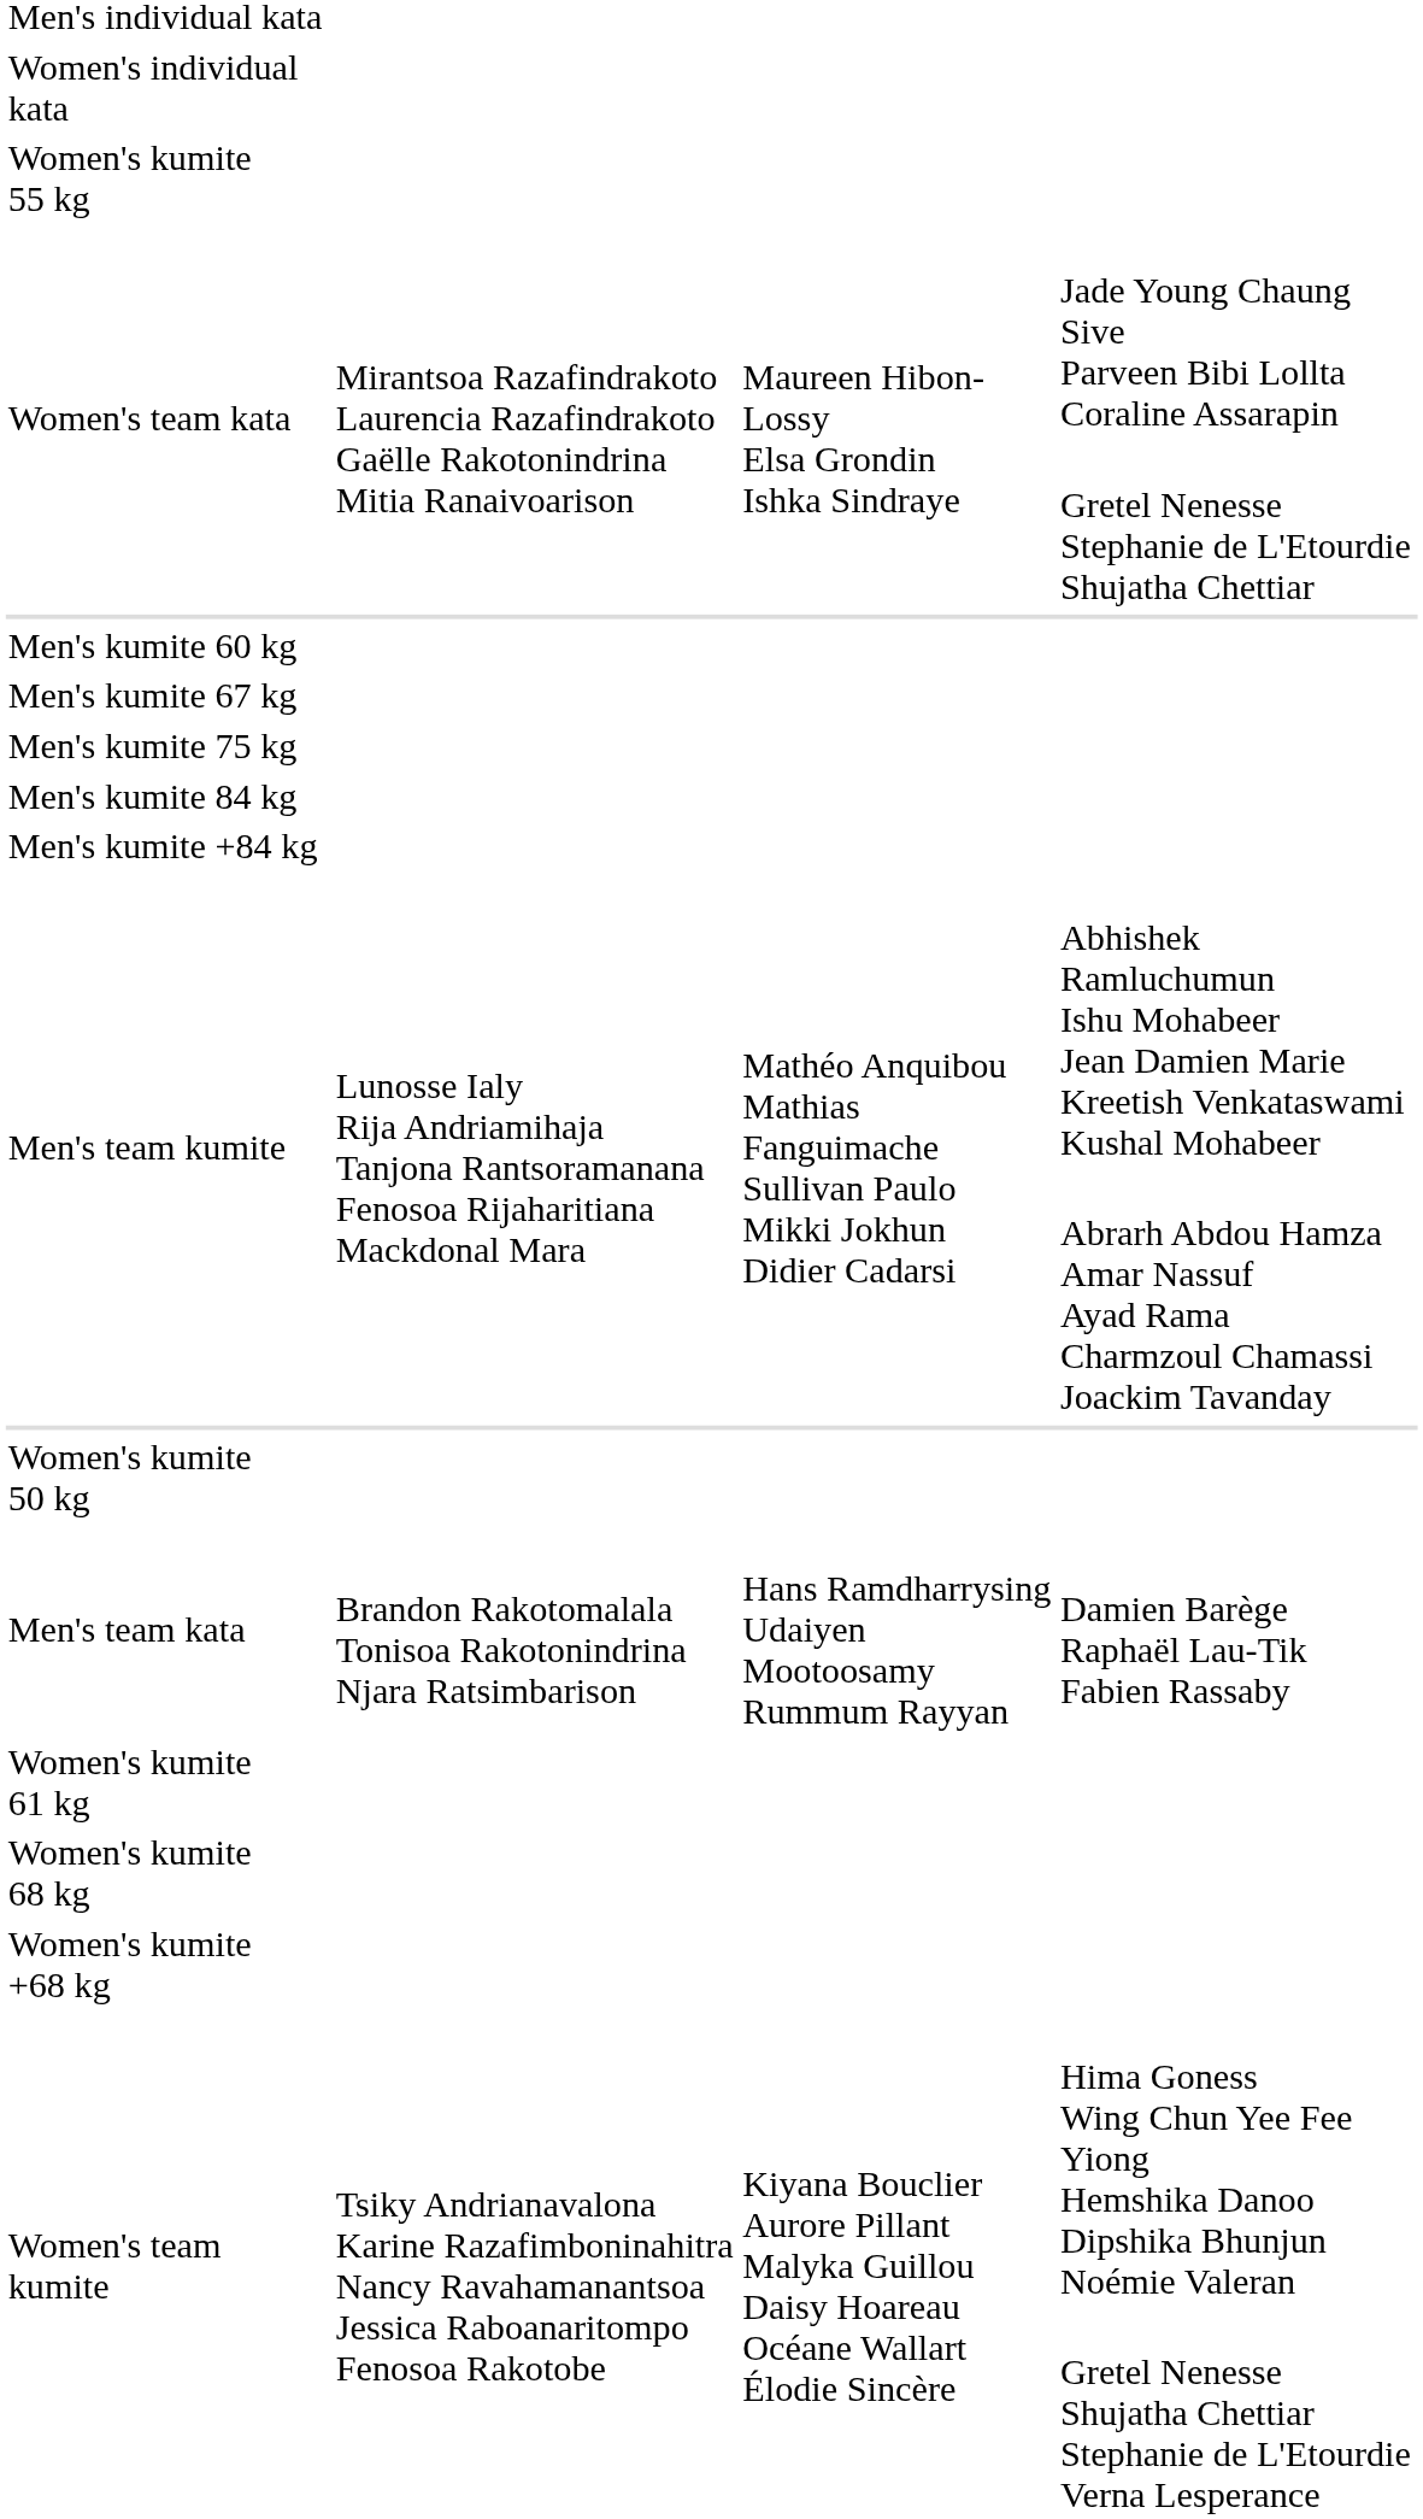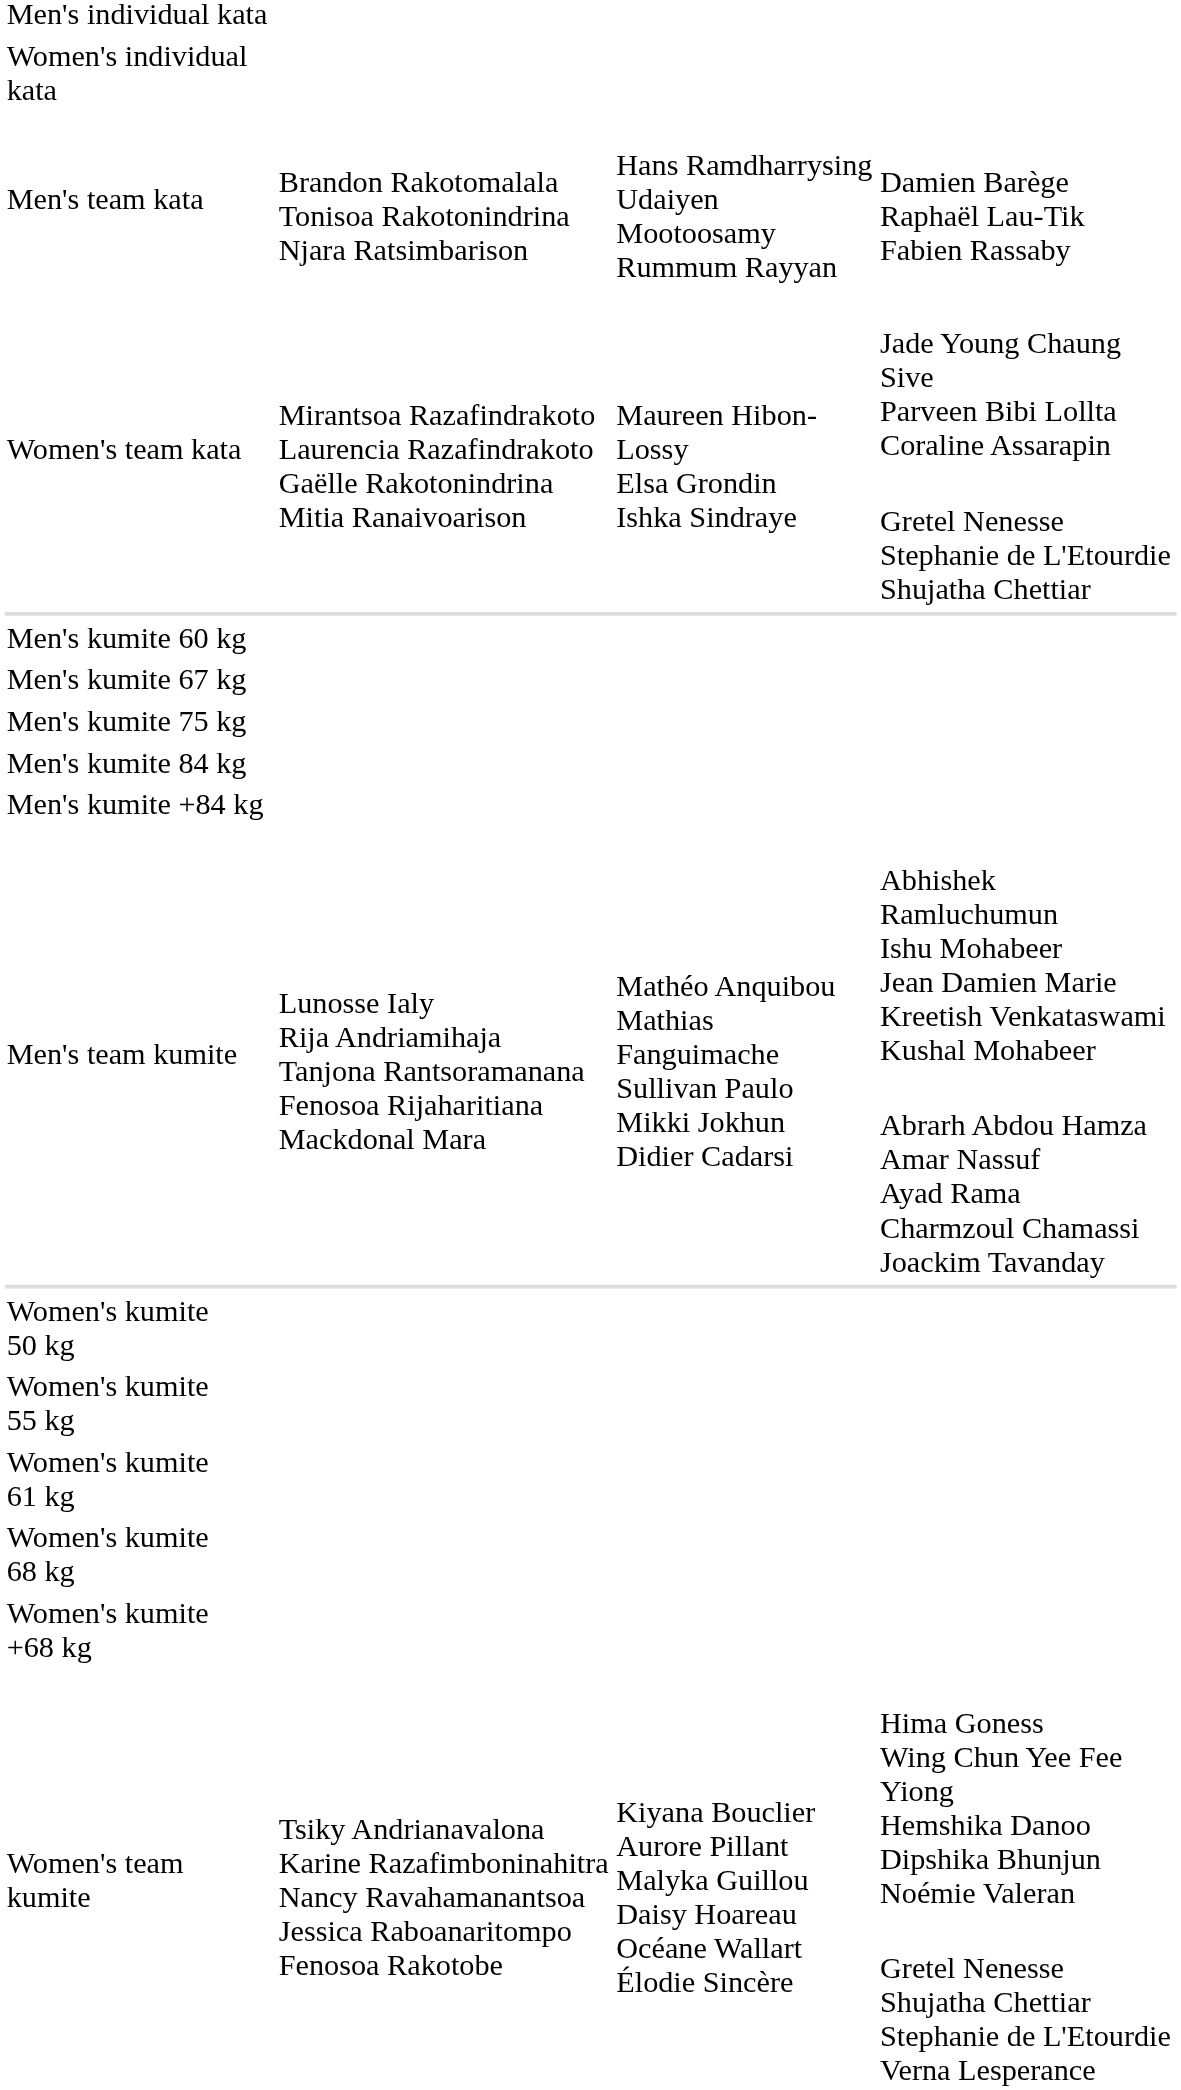 <table>
 <tr>
 <td rowspan=2>Men's individual kata</td>
 <td rowspan=2></td>
 <td rowspan=2></td>
 <td></td>
 </tr>
 <tr>
 <td></td>
 </tr>
 <tr>
 <td rowspan=2>Women's individual kata</td>
 <td rowspan=2></td>
 <td rowspan=2></td>
 <td></td>
 </tr>
 <tr>
 <td></td>
 </tr>
 <tr>
-<td>Women's kumite 55 kg</td>
-<td></td>
-<td></td>
-<td></td>
+<td>Men's team kata</td>
+<td><br>Brandon Rakotomalala<br>Tonisoa Rakotonindrina<br>Njara Ratsimbarison</td>
+<td><br>Hans Ramdharrysing<br>Udaiyen Mootoosamy<br>Rummum Rayyan</td>
+<td><br>Damien Barège<br>Raphaël Lau-Tik<br>Fabien Rassaby</td>
 </tr>
 <tr>
 <td rowspan=2>Women's team kata</td>
 <td rowspan=2><br>Mirantsoa Razafindrakoto<br>Laurencia Razafindrakoto<br>Gaëlle Rakotonindrina<br>Mitia Ranaivoarison</td>
 <td rowspan=2><br>Maureen Hibon-Lossy<br>Elsa Grondin<br>Ishka Sindraye</td>
 <td><br>Jade Young Chaung Sive<br>Parveen Bibi Lollta<br>Coraline Assarapin</td>
 </tr>
 <tr>
 <td><br>Gretel Nenesse<br>Stephanie de L'Etourdie<br>Shujatha Chettiar</td>
 </tr>
 <tr bgcolor=#dddddd>
 <td colspan=4></td>
 </tr>
 <tr>
 <td rowspan=2>Men's kumite 60 kg</td>
 <td rowspan=2></td>
 <td rowspan=2></td>
 <td></td>
 </tr>
 <tr>
 <td></td>
 </tr>
 <tr>
 <td rowspan=2>Men's kumite 67 kg</td>
 <td rowspan=2></td>
 <td rowspan=2></td>
 <td></td>
 </tr>
 <tr>
 <td></td>
 </tr>
 <tr>
 <td rowspan=2>Men's kumite 75 kg</td>
 <td rowspan=2></td>
 <td rowspan=2></td>
 <td></td>
 </tr>
 <tr>
 <td></td>
 </tr>
 <tr>
 <td rowspan=2>Men's kumite 84 kg</td>
 <td rowspan=2></td>
 <td rowspan=2></td>
 <td></td>
 </tr>
 <tr>
 <td></td>
 </tr>
 <tr>
 <td rowspan=2>Men's kumite +84 kg</td>
 <td rowspan=2></td>
 <td rowspan=2 nowrap></td>
 <td></td>
 </tr>
 <tr>
 <td></td>
 </tr>
 <tr>
 <td rowspan=2>Men's team kumite</td>
 <td rowspan=2><br>Lunosse Ialy<br>Rija Andriamihaja<br>Tanjona Rantsoramanana<br>Fenosoa Rijaharitiana<br>Mackdonal Mara</td>
 <td rowspan=2><br>Mathéo Anquibou<br>Mathias Fanguimache<br>Sullivan Paulo<br>Mikki Jokhun<br>Didier Cadarsi</td>
 <td><br>Abhishek Ramluchumun<br>Ishu Mohabeer<br>Jean Damien Marie<br>Kreetish Venkataswami<br>Kushal Mohabeer</td>
 </tr>
 <tr>
 <td><br>Abrarh Abdou Hamza<br>Amar Nassuf<br>Ayad Rama<br>Charmzoul Chamassi<br>Joackim Tavanday</td>
 </tr>
 <tr bgcolor=#dddddd>
 <td colspan=4></td>
 </tr>
 <tr>
 <td>Women's kumite 50 kg</td>
 <td></td>
 <td></td>
 <td></td>
 </tr>
 <tr>
-<td>Men's team kata</td>
-<td><br>Brandon Rakotomalala<br>Tonisoa Rakotonindrina<br>Njara Ratsimbarison</td>
-<td><br>Hans Ramdharrysing<br>Udaiyen Mootoosamy<br>Rummum Rayyan</td>
-<td><br>Damien Barège<br>Raphaël Lau-Tik<br>Fabien Rassaby</td>
+<td>Women's kumite 55 kg</td>
+<td></td>
+<td></td>
+<td></td>
 </tr>
 <tr>
 <td>Women's kumite 61 kg</td>
 <td></td>
 <td></td>
 <td nowrap></td>
 </tr>
 <tr>
 <td rowspan=2>Women's kumite 68 kg</td>
 <td rowspan=2></td>
 <td rowspan=2></td>
 <td></td>
 </tr>
 <tr>
 <td></td>
 </tr>
 <tr>
 <td rowspan=2>Women's kumite +68 kg</td>
 <td rowspan=2></td>
 <td rowspan=2></td>
 <td></td>
 </tr>
 <tr>
 <td></td>
 </tr>
 <tr>
 <td rowspan=2>Women's team kumite</td>
 <td rowspan=2 nowrap><br>Tsiky Andrianavalona<br>Karine Razafimboninahitra<br>Nancy Ravahamanantsoa<br>Jessica Raboanaritompo<br>Fenosoa Rakotobe</td>
 <td rowspan=2><br>Kiyana Bouclier<br>Aurore Pillant<br>Malyka Guillou<br>Daisy Hoareau<br>Océane Wallart<br>Élodie Sincère</td>
 <td><br>Hima Goness<br>Wing Chun Yee Fee Yiong<br>Hemshika Danoo<br>Dipshika Bhunjun<br>Noémie Valeran</td>
 </tr>
 <tr>
 <td><br>Gretel Nenesse<br>Shujatha Chettiar<br>Stephanie de L'Etourdie<br>Verna Lesperance</td>
 </tr>
 </table>
